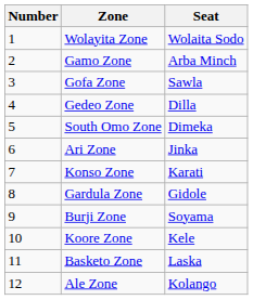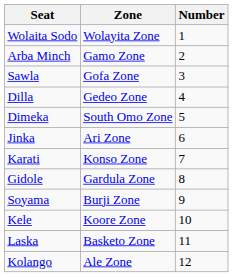 <table class="wikitable sortable">
 <tr>
+<th>Seat</th>
+<th>Zone</th>
 <th>Number</th>
-<th>Zone</th>
-<th>Seat</th>
 </tr>
 <tr>
+<td><a href='#'>Wolaita Sodo</a></td>
+<td><a href='#'>Wolayita Zone</a></td>
 <td>1</td>
-<td><a href='#'>Wolayita Zone</a></td>
-<td><a href='#'>Wolaita Sodo</a></td>
 </tr>
 <tr>
+<td><a href='#'>Arba Minch</a></td>
+<td><a href='#'>Gamo Zone</a></td>
 <td>2</td>
-<td><a href='#'>Gamo Zone</a></td>
-<td><a href='#'>Arba Minch</a></td>
 </tr>
 <tr>
+<td><a href='#'>Sawla</a></td>
+<td><a href='#'>Gofa Zone</a></td>
 <td>3</td>
-<td><a href='#'>Gofa Zone</a></td>
-<td><a href='#'>Sawla</a></td>
 </tr>
 <tr>
+<td><a href='#'>Dilla</a></td>
+<td><a href='#'>Gedeo Zone</a></td>
 <td>4</td>
-<td><a href='#'>Gedeo Zone</a></td>
-<td><a href='#'>Dilla</a></td>
 </tr>
 <tr>
+<td><a href='#'>Dimeka</a></td>
+<td><a href='#'>South Omo Zone</a></td>
 <td>5</td>
-<td><a href='#'>South Omo Zone</a></td>
-<td><a href='#'>Dimeka</a></td>
 </tr>
 <tr>
+<td><a href='#'>Jinka</a></td>
+<td><a href='#'>Ari Zone</a></td>
 <td>6</td>
-<td><a href='#'>Ari Zone</a></td>
-<td><a href='#'>Jinka</a></td>
 </tr>
 <tr>
+<td><a href='#'>Karati</a></td>
+<td><a href='#'>Konso Zone</a></td>
 <td>7</td>
-<td><a href='#'>Konso Zone</a></td>
-<td><a href='#'>Karati</a></td>
 </tr>
 <tr>
+<td><a href='#'>Gidole</a></td>
+<td><a href='#'>Gardula Zone</a></td>
 <td>8</td>
-<td><a href='#'>Gardula Zone</a></td>
-<td><a href='#'>Gidole</a></td>
 </tr>
 <tr>
+<td><a href='#'>Soyama</a></td>
+<td><a href='#'>Burji Zone</a></td>
 <td>9</td>
-<td><a href='#'>Burji Zone</a></td>
-<td><a href='#'>Soyama</a></td>
 </tr>
 <tr>
+<td><a href='#'>Kele</a></td>
+<td><a href='#'>Koore Zone</a></td>
 <td>10</td>
-<td><a href='#'>Koore Zone</a></td>
-<td><a href='#'>Kele</a></td>
 </tr>
 <tr>
+<td><a href='#'>Laska</a></td>
+<td><a href='#'>Basketo Zone</a></td>
 <td>11</td>
-<td><a href='#'>Basketo Zone</a></td>
-<td><a href='#'>Laska</a></td>
 </tr>
 <tr>
+<td><a href='#'>Kolango</a></td>
+<td><a href='#'>Ale Zone</a></td>
 <td>12</td>
-<td><a href='#'>Ale Zone</a></td>
-<td><a href='#'>Kolango</a></td>
 </tr>
 </table>
